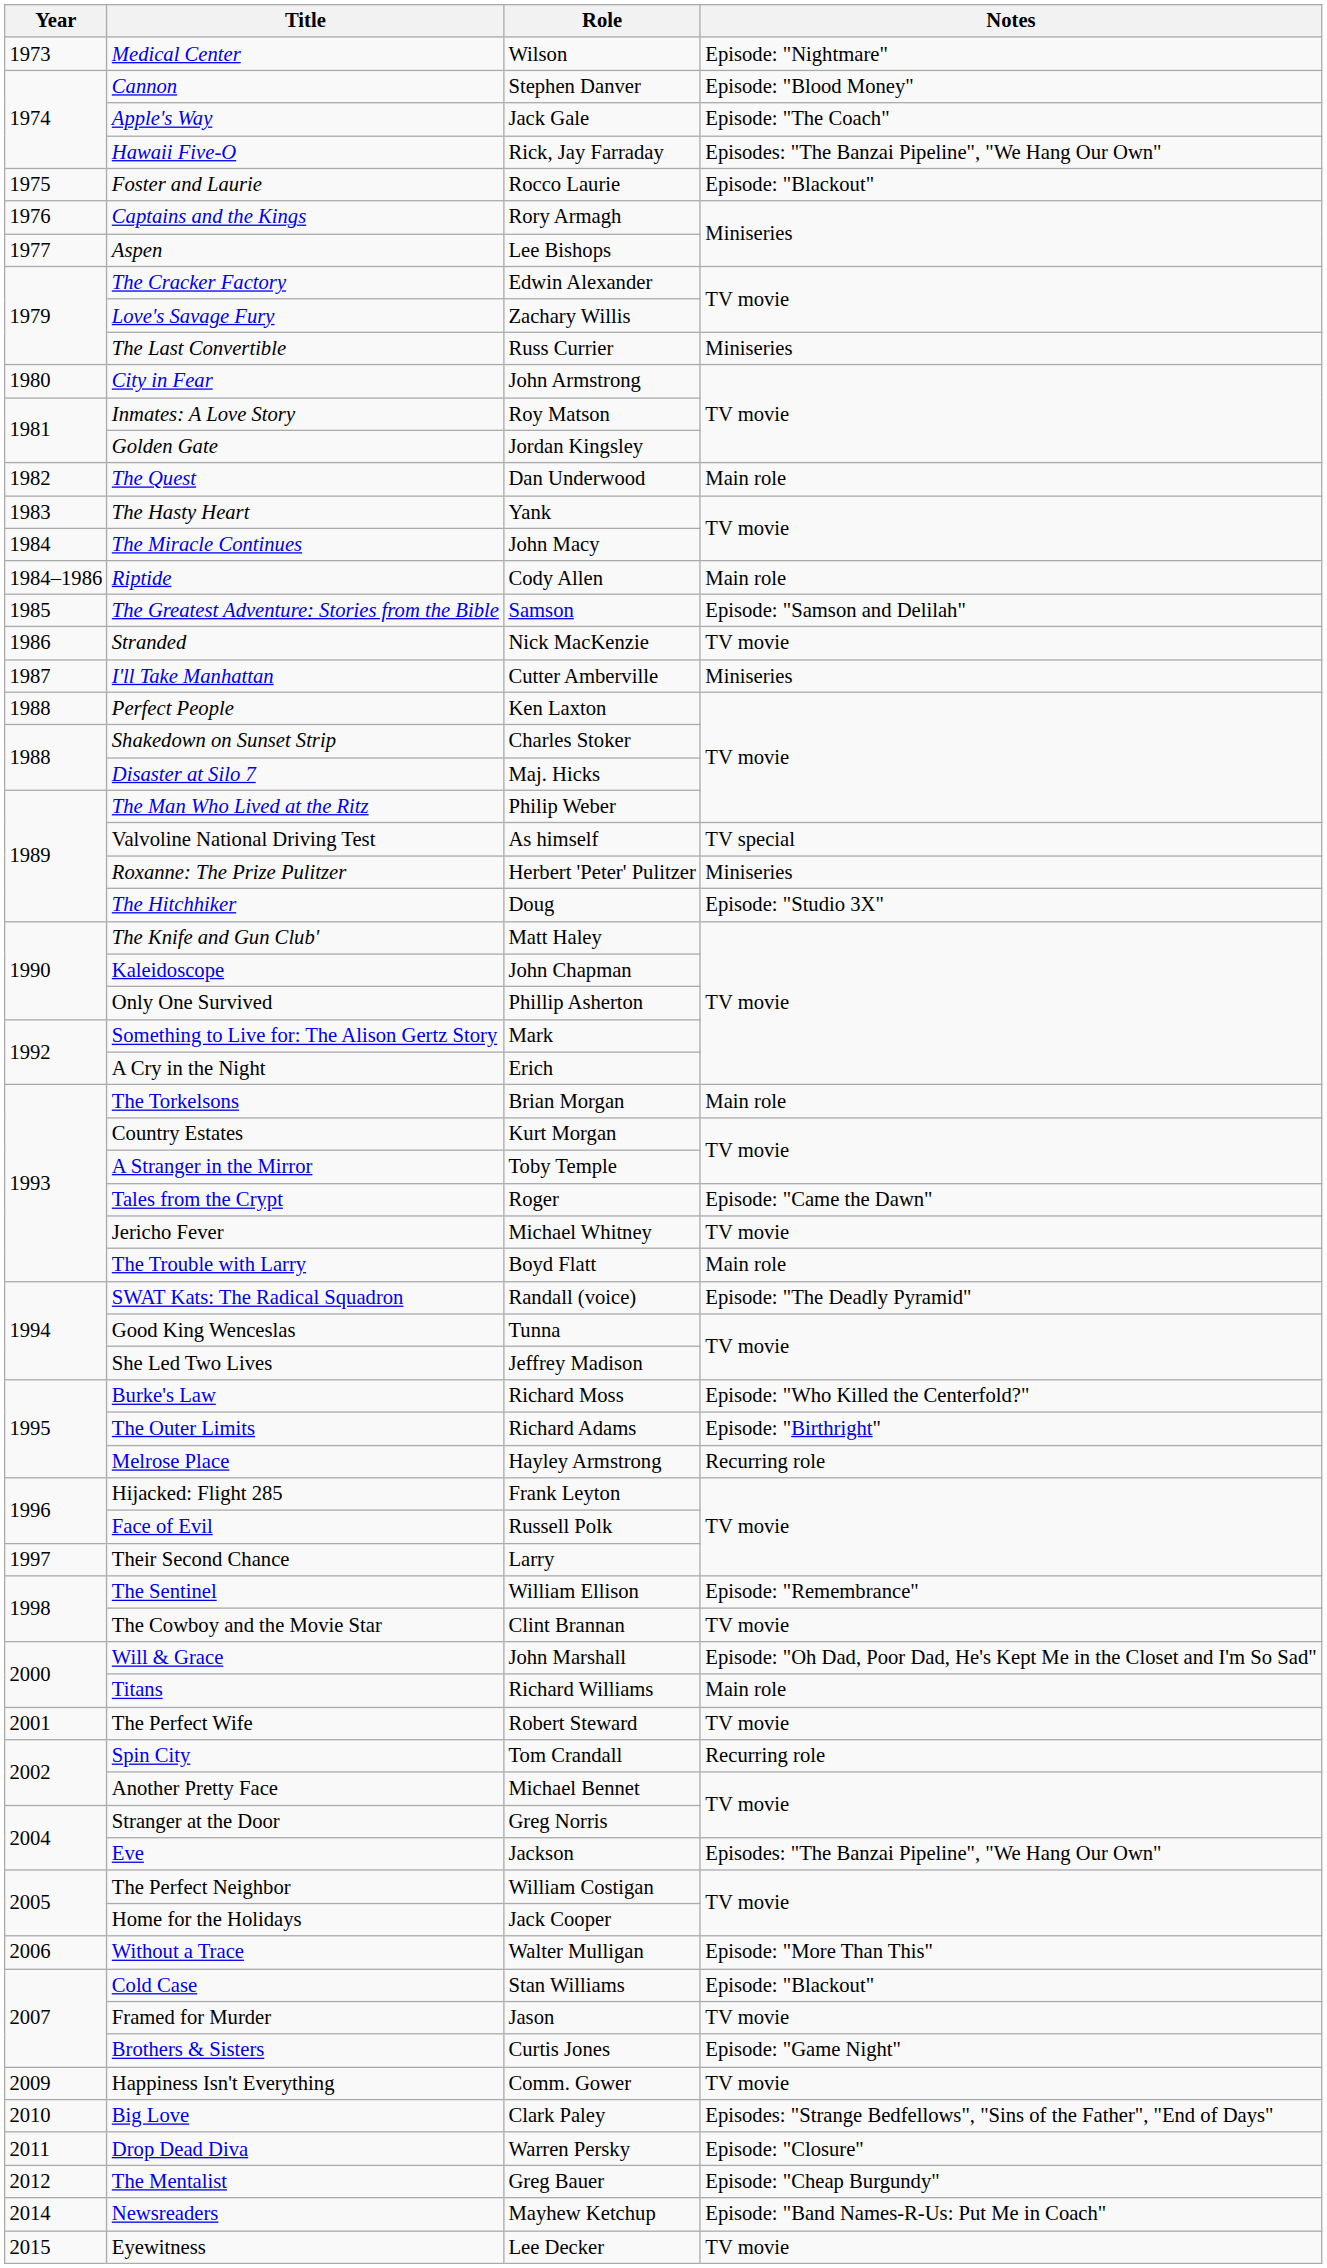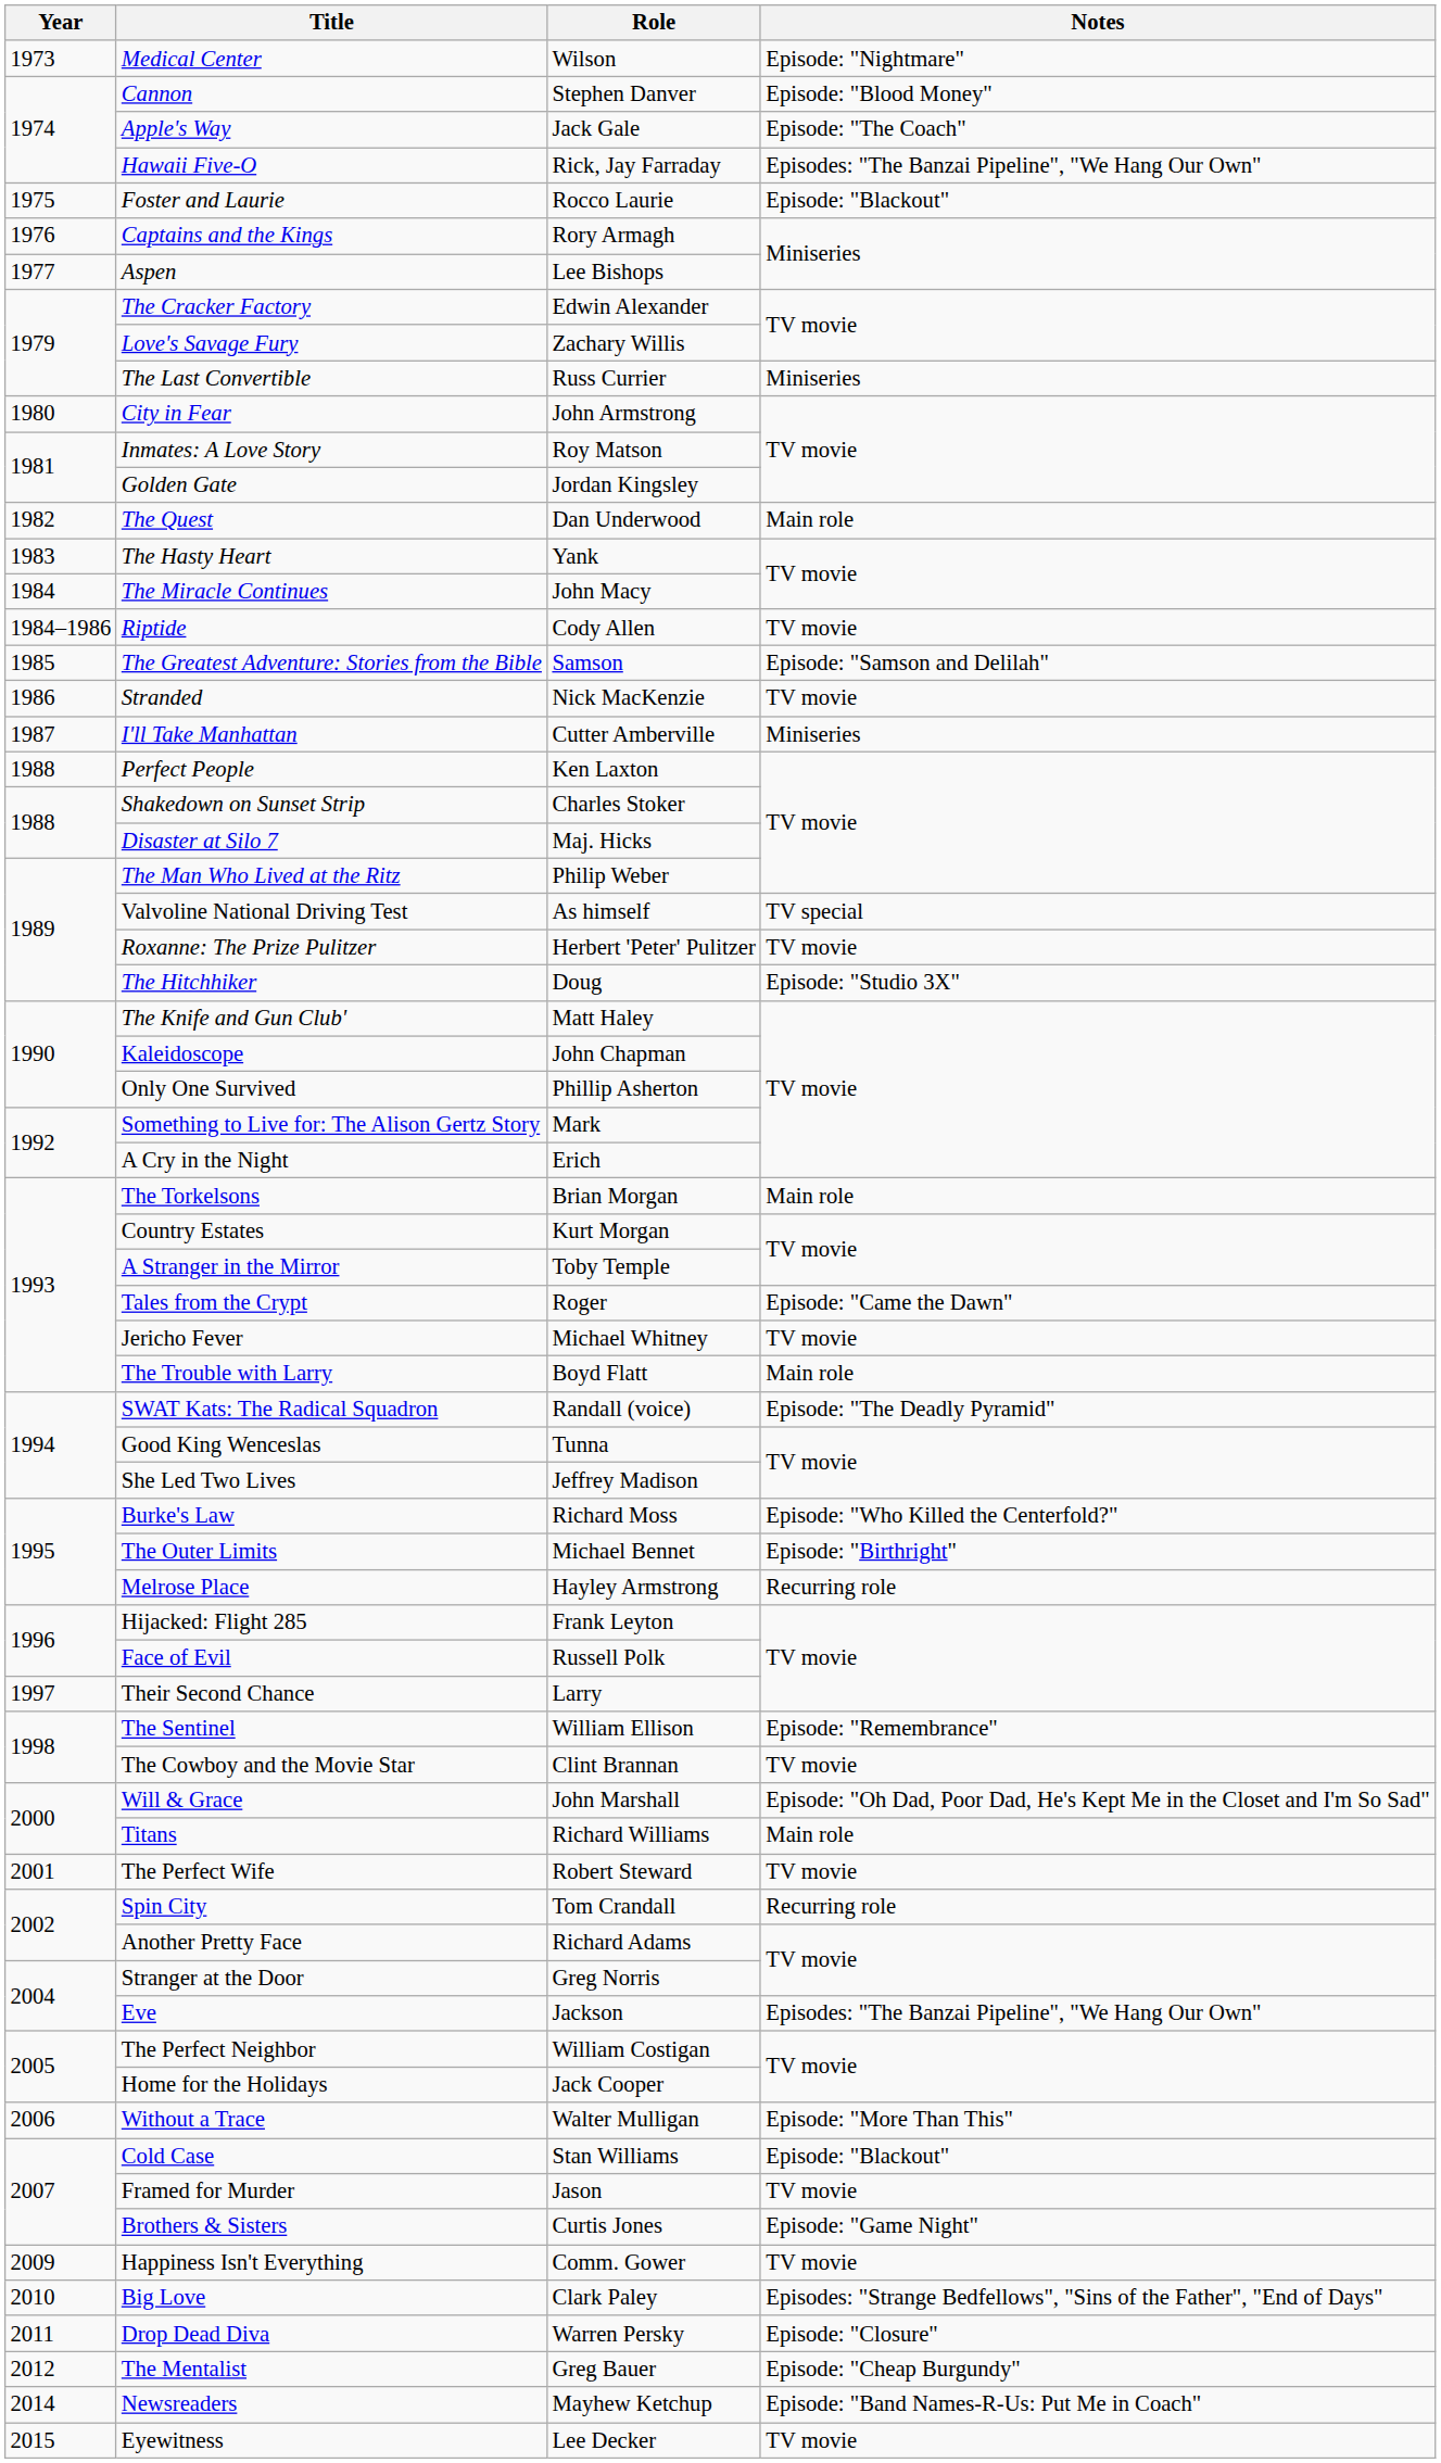 <table class="wikitable sortable">
 <tr>
 <th>Year</th>
 <th>Title</th>
 <th>Role</th>
 <th class="unsortable">Notes</th>
 </tr>
 <tr>
 <td>1973</td>
 <td><em><a href='#'>Medical Center</a></em></td>
 <td>Wilson</td>
 <td>Episode: "Nightmare"</td>
 </tr>
 <tr>
 <td rowspan=3>1974</td>
 <td><em><a href='#'>Cannon</a></em></td>
 <td>Stephen Danver</td>
 <td>Episode: "Blood Money"</td>
 </tr>
 <tr>
 <td><em><a href='#'>Apple's Way</a></em></td>
 <td>Jack Gale</td>
 <td>Episode: "The Coach"</td>
 </tr>
 <tr>
 <td><em><a href='#'>Hawaii Five-O</a></em></td>
 <td>Rick, Jay Farraday</td>
 <td>Episodes: "The Banzai Pipeline", "We Hang Our Own"</td>
 </tr>
 <tr>
 <td>1975</td>
 <td><em>Foster and Laurie</em></td>
 <td>Rocco Laurie</td>
 <td>Episode: "Blackout"</td>
 </tr>
 <tr>
 <td>1976</td>
 <td><em><a href='#'>Captains and the Kings</a></em></td>
 <td>Rory Armagh</td>
 <td rowspan=2>Miniseries</td>
 </tr>
 <tr>
 <td>1977</td>
 <td><em>Aspen</em></td>
 <td>Lee Bishops</td>
 </tr>
 <tr>
 <td rowspan=3>1979</td>
 <td><em><a href='#'>The Cracker Factory</a></em></td>
 <td>Edwin Alexander</td>
 <td rowspan=2>TV movie</td>
 </tr>
 <tr>
 <td><em><a href='#'>Love's Savage Fury</a></em></td>
 <td>Zachary Willis</td>
 </tr>
 <tr>
 <td><em>The Last Convertible</em></td>
 <td>Russ Currier</td>
 <td>Miniseries</td>
 </tr>
 <tr>
 <td>1980</td>
 <td><em><a href='#'>City in Fear</a></em></td>
 <td>John Armstrong</td>
 <td rowspan=3>TV movie</td>
 </tr>
 <tr>
 <td rowspan=2>1981</td>
 <td><em>Inmates: A Love Story</em></td>
 <td>Roy Matson</td>
 </tr>
 <tr>
 <td><em>Golden Gate</em></td>
 <td>Jordan Kingsley</td>
 </tr>
 <tr>
 <td>1982</td>
 <td><em><a href='#'>The Quest</a></em></td>
 <td>Dan Underwood</td>
 <td>Main role</td>
 </tr>
 <tr>
 <td>1983</td>
 <td><em>The Hasty Heart</em></td>
 <td>Yank</td>
 <td rowspan=2>TV movie</td>
 </tr>
 <tr>
 <td>1984</td>
 <td><em><a href='#'>The Miracle Continues</a></em></td>
 <td>John Macy</td>
 </tr>
 <tr>
 <td>1984–1986</td>
 <td><em><a href='#'>Riptide</a></em></td>
 <td>Cody Allen</td>
-<td>Main role</td>
+<td>TV movie</td>
 </tr>
 <tr>
 <td>1985</td>
 <td><em><a href='#'>The Greatest Adventure: Stories from the Bible</a></em></td>
 <td><a href='#'>Samson</a></td>
 <td>Episode: "Samson and Delilah"</td>
 </tr>
 <tr>
 <td>1986</td>
 <td><em>Stranded</em></td>
 <td>Nick MacKenzie</td>
 <td>TV movie</td>
 </tr>
 <tr>
 <td>1987</td>
 <td><em><a href='#'>I'll Take Manhattan</a></em></td>
 <td>Cutter Amberville</td>
 <td>Miniseries</td>
 </tr>
 <tr>
 <td>1988</td>
 <td><em>Perfect People</em></td>
 <td>Ken Laxton</td>
 <td rowspan=4>TV movie</td>
 </tr>
 <tr>
 <td rowspan=2>1988</td>
 <td><em>Shakedown on Sunset Strip</em></td>
 <td>Charles Stoker</td>
 </tr>
 <tr>
 <td><em><a href='#'>Disaster at Silo 7</a></em></td>
 <td>Maj. Hicks</td>
 </tr>
 <tr>
 <td rowspan=4>1989</td>
 <td><em><a href='#'>The Man Who Lived at the Ritz</a></em></td>
 <td>Philip Weber</td>
 </tr>
 <tr>
 <td>Valvoline National Driving Test</td>
 <td>As himself</td>
 <td>TV special</td>
 </tr>
 <tr>
 <td><em>Roxanne: The Prize Pulitzer</em></td>
 <td>Herbert 'Peter' Pulitzer</td>
-<td>Miniseries</td>
+<td>TV movie</td>
 </tr>
 <tr>
 <td><em><a href='#'>The Hitchhiker</a></em></td>
 <td>Doug</td>
 <td>Episode: "Studio 3X"</td>
 </tr>
 <tr>
 <td rowspan=3>1990</td>
 <td><em>The Knife and Gun Club'</td>
 <td>Matt Haley</td>
 <td rowspan=5>TV movie</td>
 </tr>
 <tr>
 <td></em><a href='#'>Kaleidoscope</a><em></td>
 <td>John Chapman</td>
 </tr>
 <tr>
 <td></em>Only One Survived<em></td>
 <td>Phillip Asherton</td>
 </tr>
 <tr>
 <td rowspan=2>1992</td>
 <td></em><a href='#'>Something to Live for: The Alison Gertz Story</a><em></td>
 <td>Mark</td>
 </tr>
 <tr>
 <td></em>A Cry in the Night<em></td>
 <td>Erich</td>
 </tr>
 <tr>
 <td rowspan=6>1993</td>
 <td></em><a href='#'>The Torkelsons</a><em></td>
 <td>Brian Morgan</td>
 <td>Main role</td>
 </tr>
 <tr>
 <td></em>Country Estates<em></td>
 <td>Kurt Morgan</td>
 <td rowspan=2>TV movie</td>
 </tr>
 <tr>
 <td></em><a href='#'>A Stranger in the Mirror</a><em></td>
 <td>Toby Temple</td>
 </tr>
 <tr>
 <td></em><a href='#'>Tales from the Crypt</a><em></td>
 <td>Roger</td>
 <td>Episode: "Came the Dawn"</td>
 </tr>
 <tr>
 <td></em>Jericho Fever<em></td>
 <td>Michael Whitney</td>
 <td>TV movie</td>
 </tr>
 <tr>
 <td></em><a href='#'>The Trouble with Larry</a><em></td>
 <td>Boyd Flatt</td>
 <td>Main role</td>
 </tr>
 <tr>
 <td rowspan=3>1994</td>
 <td></em><a href='#'>SWAT Kats: The Radical Squadron</a><em></td>
 <td>Randall (voice)</td>
 <td>Episode: "The Deadly Pyramid"</td>
 </tr>
 <tr>
 <td></em>Good King Wenceslas<em></td>
 <td>Tunna</td>
 <td rowspan=2>TV movie</td>
 </tr>
 <tr>
 <td></em>She Led Two Lives<em></td>
 <td>Jeffrey Madison</td>
 </tr>
 <tr>
 <td rowspan=3>1995</td>
 <td></em><a href='#'>Burke's Law</a><em></td>
 <td>Richard Moss</td>
 <td>Episode: "Who Killed the Centerfold?"</td>
 </tr>
 <tr>
 <td></em><a href='#'>The Outer Limits</a><em></td>
-<td>Richard Adams</td>
+<td>Michael Bennet</td>
 <td>Episode: "<a href='#'>Birthright</a>"</td>
 </tr>
 <tr>
 <td></em><a href='#'>Melrose Place</a><em></td>
 <td>Hayley Armstrong</td>
 <td>Recurring role</td>
 </tr>
 <tr>
 <td rowspan=2>1996</td>
 <td></em>Hijacked: Flight 285<em></td>
 <td>Frank Leyton</td>
 <td rowspan=3>TV movie</td>
 </tr>
 <tr>
 <td></em><a href='#'>Face of Evil</a><em></td>
 <td>Russell Polk</td>
 </tr>
 <tr>
 <td>1997</td>
 <td></em>Their Second Chance<em></td>
 <td>Larry</td>
 </tr>
 <tr>
 <td rowspan=2>1998</td>
 <td></em><a href='#'>The Sentinel</a><em></td>
 <td>William Ellison</td>
 <td>Episode: "Remembrance"</td>
 </tr>
 <tr>
 <td></em>The Cowboy and the Movie Star<em></td>
 <td>Clint Brannan</td>
 <td>TV movie</td>
 </tr>
 <tr>
 <td rowspan=2>2000</td>
 <td></em><a href='#'>Will & Grace</a><em></td>
 <td>John Marshall</td>
 <td>Episode: "Oh Dad, Poor Dad, He's Kept Me in the Closet and I'm So Sad"</td>
 </tr>
 <tr>
 <td></em><a href='#'>Titans</a><em></td>
 <td>Richard Williams</td>
 <td>Main role</td>
 </tr>
 <tr>
 <td>2001</td>
 <td></em>The Perfect Wife<em></td>
 <td>Robert Steward</td>
 <td>TV movie</td>
 </tr>
 <tr>
 <td rowspan=2>2002</td>
 <td></em><a href='#'>Spin City</a><em></td>
 <td>Tom Crandall</td>
 <td>Recurring role</td>
 </tr>
 <tr>
 <td></em>Another Pretty Face<em></td>
-<td>Michael Bennet</td>
+<td>Richard Adams</td>
 <td rowspan=2>TV movie</td>
 </tr>
 <tr>
 <td rowspan=2>2004</td>
 <td></em>Stranger at the Door<em></td>
 <td>Greg Norris</td>
 </tr>
 <tr>
 <td></em><a href='#'>Eve</a><em></td>
 <td>Jackson</td>
 <td>Episodes: "The Banzai Pipeline", "We Hang Our Own"</td>
 </tr>
 <tr>
 <td rowspan=2>2005</td>
 <td></em>The Perfect Neighbor<em></td>
 <td>William Costigan</td>
 <td rowspan=2>TV movie</td>
 </tr>
 <tr>
 <td></em>Home for the Holidays<em></td>
 <td>Jack Cooper</td>
 </tr>
 <tr>
 <td>2006</td>
 <td></em><a href='#'>Without a Trace</a><em></td>
 <td>Walter Mulligan</td>
 <td>Episode: "More Than This"</td>
 </tr>
 <tr>
 <td rowspan=3>2007</td>
 <td></em><a href='#'>Cold Case</a><em></td>
 <td>Stan Williams</td>
 <td>Episode: "Blackout"</td>
 </tr>
 <tr>
 <td></em>Framed for Murder<em></td>
 <td>Jason</td>
 <td>TV movie</td>
 </tr>
 <tr>
 <td></em><a href='#'>Brothers & Sisters</a><em></td>
 <td>Curtis Jones</td>
 <td>Episode: "Game Night"</td>
 </tr>
 <tr>
 <td>2009</td>
 <td></em>Happiness Isn't Everything<em></td>
 <td>Comm. Gower</td>
 <td>TV movie</td>
 </tr>
 <tr>
 <td>2010</td>
 <td></em><a href='#'>Big Love</a><em></td>
 <td>Clark Paley</td>
 <td>Episodes: "Strange Bedfellows", "Sins of the Father", "End of Days"</td>
 </tr>
 <tr>
 <td>2011</td>
 <td></em><a href='#'>Drop Dead Diva</a><em></td>
 <td>Warren Persky</td>
 <td>Episode: "Closure"</td>
 </tr>
 <tr>
 <td>2012</td>
 <td></em><a href='#'>The Mentalist</a><em></td>
 <td>Greg Bauer</td>
 <td>Episode: "Cheap Burgundy"</td>
 </tr>
 <tr>
 <td>2014</td>
 <td></em><a href='#'>Newsreaders</a><em></td>
 <td>Mayhew Ketchup</td>
 <td>Episode: "Band Names-R-Us: Put Me in Coach"</td>
 </tr>
 <tr>
 <td>2015</td>
 <td></em>Eyewitness<em></td>
 <td>Lee Decker</td>
 <td>TV movie</td>
 </tr>
 </table>
